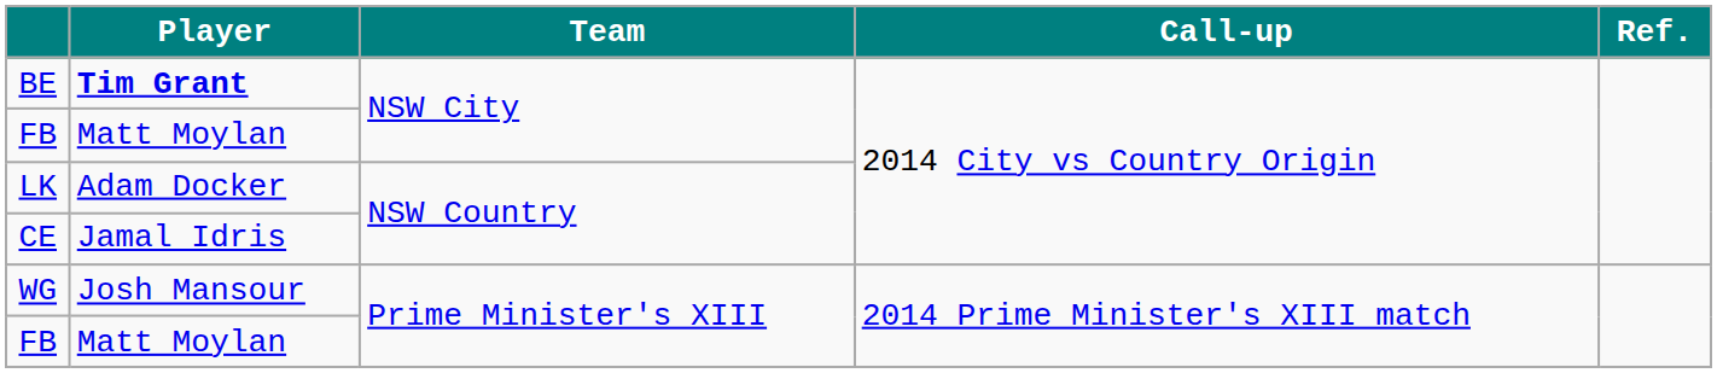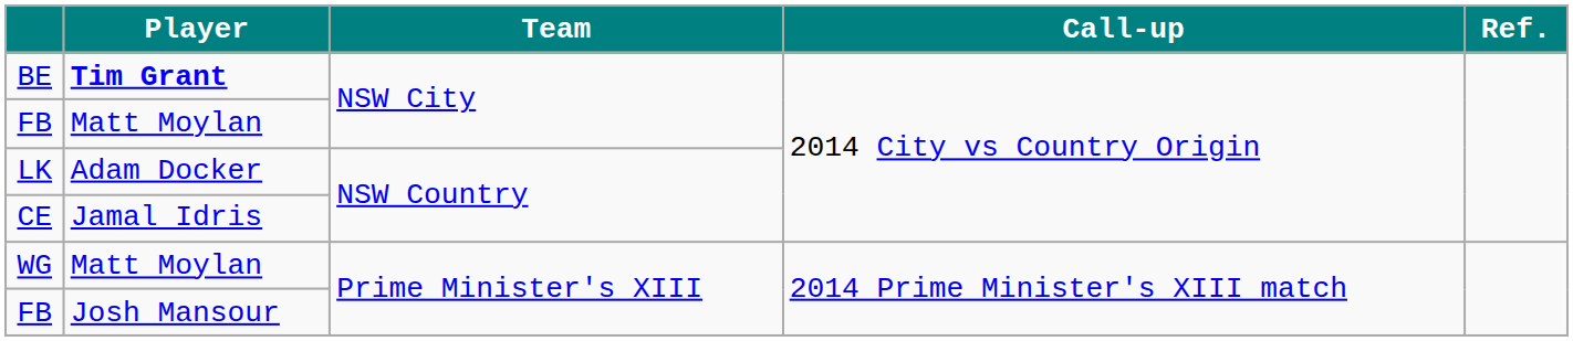 <table style="width:700px;" class="wikitable sortable">
 <tr style="background:#bdb76b;">
 <th style="background:teal; color:white; text-align:center;"></th>
 <th style="background:teal; color:white; text-align:center;">Player</th>
 <th style="background:teal; color:white; text-align:center;">Team</th>
 <th style="background:teal; color:white; text-align:center;">Call-up</th>
 <th style="background:teal; color:white; text-align:center;" width="40">Ref.</th>
 </tr>
 <tr>
 <td style="text-align:center"><a href='#'>BE</a></td>
 <td><strong><a href='#'>Tim Grant</a></strong></td>
 <td rowspan="2"> <a href='#'>NSW City</a></td>
 <td rowspan="4">2014 <a href='#'>City vs Country Origin</a></td>
 <td rowspan="4"></td>
 </tr>
 <tr>
 <td style="text-align:center"><a href='#'>FB</a></td>
 <td><a href='#'>Matt Moylan</a></td>
 </tr>
 <tr>
 <td style="text-align:center"><a href='#'>LK</a></td>
 <td><a href='#'>Adam Docker</a></td>
 <td rowspan="2"> <a href='#'>NSW Country</a></td>
 </tr>
 <tr>
 <td style="text-align:center"><a href='#'>CE</a></td>
 <td><a href='#'>Jamal Idris</a></td>
 </tr>
 <tr>
 <td style="text-align:center"><a href='#'>WG</a></td>
-<td><a href='#'>Josh Mansour</a></td>
+<td><a href='#'>Matt Moylan</a></td>
 <td rowspan="2"> <a href='#'>Prime Minister's XIII</a></td>
 <td rowspan="2"><a href='#'>2014 Prime Minister's XIII match</a></td>
 <td rowspan="2"></td>
 </tr>
 <tr>
 <td style="text-align:center"><a href='#'>FB</a></td>
-<td><a href='#'>Matt Moylan</a></td>
+<td><a href='#'>Josh Mansour</a></td>
 </tr>
 </table>
